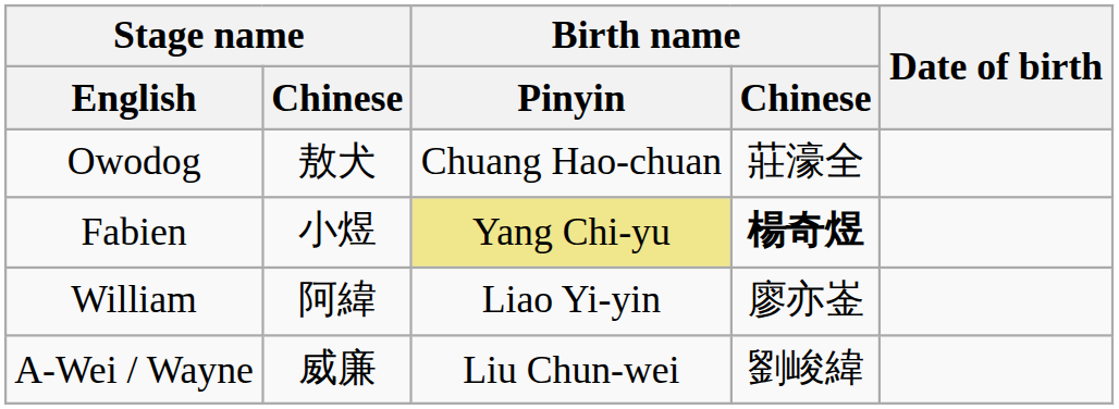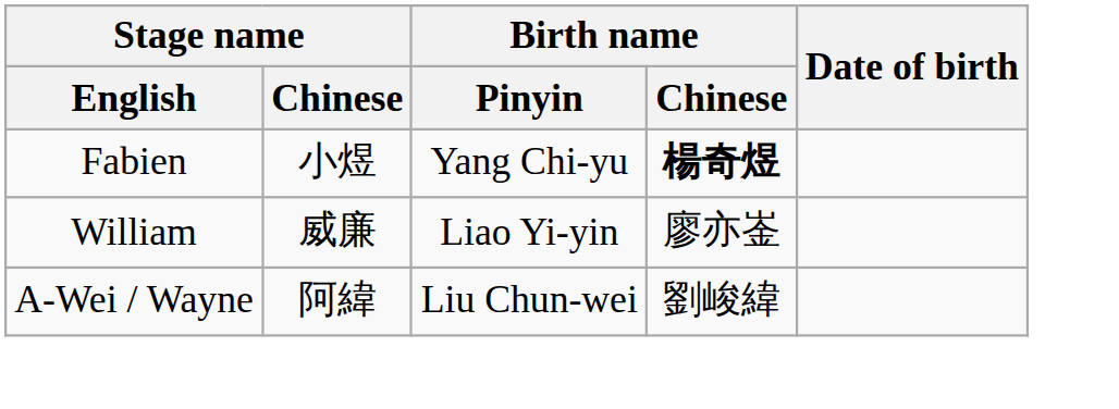 <table class="wikitable">
 <tr>
 <th colspan="2" style="text-align:center;">Stage name</th>
 <th colspan="2" style="text-align:center;">Birth name</th>
 <th rowspan="2" style="text-align:center;">Date of birth  </th>
 </tr>
 <tr>
 <th style="text-align:center;">English</th>
 <th style="text-align:center;">Chinese</th>
 <th style="text-align:center;">Pinyin</th>
 <th style="text-align:center;">Chinese</th>
 </tr>
 <tr>
-<td style="text-align:center;">Owodog</td>
-<td style="text-align:center;">敖犬</td>
-<td style="text-align:center;">Chuang Hao-chuan</td>
-<td style="text-align:center;">莊濠全</td>
-<td style="text-align:center;"></td>
-</tr>
-<tr>
 <td style="text-align:center;">Fabien</td>
 <td style="text-align:center;">小煜</td>
-<td style="background: khaki; text-align:center;">Yang Chi-yu</td>
+<td style="text-align:center;">Yang Chi-yu</td>
 <td style="text-align:center;"><strong>楊奇煜</strong></td>
 <td style="text-align:center;"></td>
 </tr>
 <tr>
 <td style="text-align:center;">William</td>
-<td style="text-align:center;">阿緯</td>
+<td style="text-align:center;">威廉</td>
 <td style="text-align:center;">Liao Yi-yin</td>
 <td style="text-align:center;">廖亦崟</td>
 <td style="text-align:center;"></td>
 </tr>
 <tr>
 <td style="text-align:center;">A-Wei / Wayne</td>
-<td style="text-align:center;">威廉</td>
+<td style="text-align:center;">阿緯</td>
 <td style="text-align:center;">Liu Chun-wei</td>
 <td style="text-align:center;">劉峻緯</td>
 <td style="text-align:center;"></td>
 </tr>
 </table>
